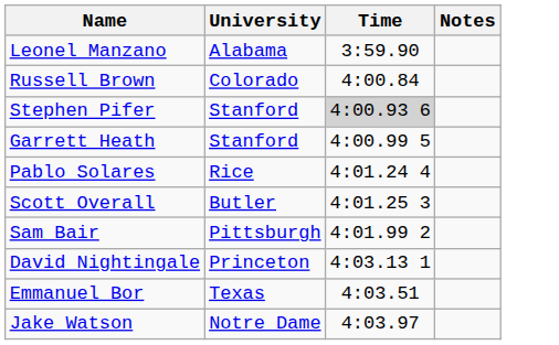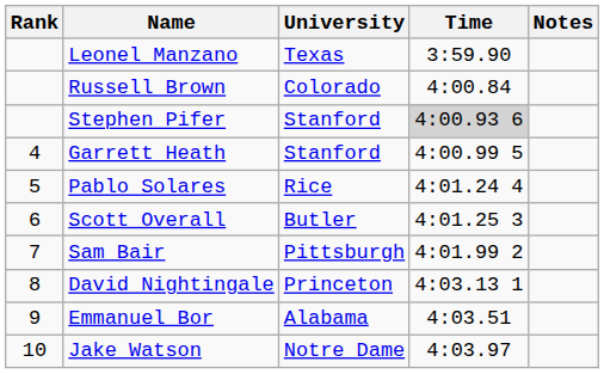 <table class="wikitable sortable" style="text-align:center">
 <tr>
+<th>Rank</th>
 <th>Name</th>
 <th>University</th>
 <th>Time</th>
 <th>Notes</th>
 </tr>
 <tr>
+<td></td>
 <td align=left><a href='#'>Leonel Manzano</a></td>
-<td align=left><a href='#'>Alabama</a></td>
+<td align=left><a href='#'>Texas</a></td>
 <td>3:59.90</td>
 <td></td>
 </tr>
 <tr>
+<td></td>
 <td align=left><a href='#'>Russell Brown</a></td>
 <td align="left"><a href='#'>Colorado</a></td>
 <td>4:00.84</td>
 <td></td>
 </tr>
 <tr>
+<td></td>
 <td align=left><a href='#'>Stephen Pifer</a></td>
 <td align=left><a href='#'>Stanford</a></td>
 <td style="background: lightgrey;">4:00.93    6</td>
 <td></td>
 </tr>
 <tr>
+<td>4</td>
 <td align=left><a href='#'>Garrett Heath</a></td>
 <td align=left><a href='#'>Stanford</a></td>
 <td>4:00.99    5</td>
 <td></td>
 </tr>
 <tr>
+<td>5</td>
 <td align=left><a href='#'>Pablo Solares</a> </td>
 <td align=left><a href='#'>Rice</a></td>
 <td>4:01.24    4</td>
 <td></td>
 </tr>
 <tr>
+<td>6</td>
 <td align=left><a href='#'>Scott Overall</a> </td>
 <td align=left><a href='#'>Butler</a></td>
 <td>4:01.25    3</td>
 <td></td>
 </tr>
 <tr>
+<td>7</td>
 <td align=left><a href='#'>Sam Bair</a></td>
 <td align="left"><a href='#'>Pittsburgh</a></td>
 <td>4:01.99    2</td>
 <td></td>
 </tr>
 <tr>
+<td>8</td>
 <td align=left><a href='#'>David Nightingale</a></td>
 <td align="left"><a href='#'>Princeton</a></td>
 <td>4:03.13    1</td>
 <td></td>
 </tr>
 <tr>
+<td>9</td>
 <td align=left><a href='#'>Emmanuel Bor</a></td>
-<td align=left><a href='#'>Texas</a></td>
+<td align=left><a href='#'>Alabama</a></td>
 <td>4:03.51</td>
 <td></td>
 </tr>
 <tr>
+<td>10</td>
 <td align=left><a href='#'>Jake Watson</a></td>
 <td align="left"><a href='#'>Notre Dame</a></td>
 <td>4:03.97</td>
 <td></td>
 </tr>
 </table>
